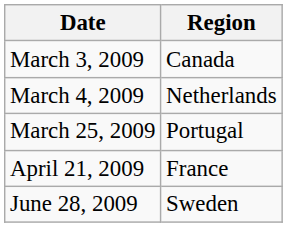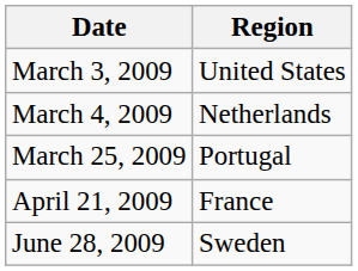 <table class="wikitable">
 <tr>
 <th>Date</th>
 <th>Region</th>
 </tr>
 <tr>
 <td>March 3, 2009</td>
-<td>Canada</td>
+<td>United States</td>
 </tr>
 <tr>
 <td>March 4, 2009</td>
 <td>Netherlands</td>
 </tr>
 <tr>
 <td>March 25, 2009</td>
 <td>Portugal</td>
 </tr>
 <tr>
 <td>April 21, 2009</td>
 <td>France</td>
 </tr>
 <tr>
 <td>June 28, 2009</td>
 <td>Sweden</td>
 </tr>
 </table>
